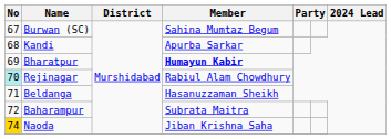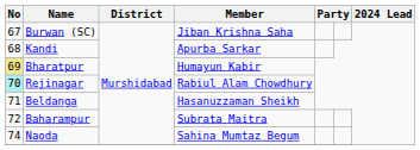 <table class="wikitable sortable">
 <tr>
 <th>No</th>
 <th>Name</th>
 <th>District</th>
 <th>Member</th>
 <th colspan="2">Party</th>
 <th colspan="2">2024 Lead</th>
 </tr>
 <tr>
 <td>67</td>
 <td><a href='#'>Burwan</a> (SC)</td>
 <td rowspan="7"><a href='#'>Murshidabad</a></td>
-<td><a href='#'>Sahina Mumtaz Begum</a></td>
+<td><a href='#'>Jiban Krishna Saha</a></td>
 <td></td>
 <td></td>
 </tr>
 <tr>
 <td>68</td>
 <td><a href='#'>Kandi</a></td>
 <td><a href='#'>Apurba Sarkar</a></td>
 <td></td>
 </tr>
 <tr>
-<td>69</td>
+<td style="background: khaki;">69</td>
 <td><a href='#'>Bharatpur</a></td>
-<td><strong><a href='#'>Humayun Kabir</a></strong></td>
+<td><a href='#'>Humayun Kabir</a></td>
 </tr>
 <tr>
 <td style="background: paleturquoise;">70</td>
 <td><a href='#'>Rejinagar</a></td>
 <td><a href='#'>Rabiul Alam Chowdhury</a></td>
 </tr>
 <tr>
 <td>71</td>
 <td><a href='#'>Beldanga</a></td>
 <td><a href='#'>Hasanuzzaman Sheikh</a></td>
 </tr>
 <tr>
 <td>72</td>
 <td><a href='#'>Baharampur</a></td>
 <td><a href='#'>Subrata Maitra</a></td>
 <td></td>
 <td></td>
 </tr>
 <tr>
-<td style="background: gold;">74</td>
+<td>74</td>
 <td><a href='#'>Naoda</a></td>
-<td><a href='#'>Jiban Krishna Saha</a></td>
+<td><a href='#'>Sahina Mumtaz Begum</a></td>
 <td></td>
 <td></td>
 </tr>
 <tr>
 </tr>
 </table>
